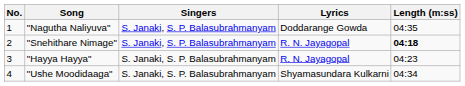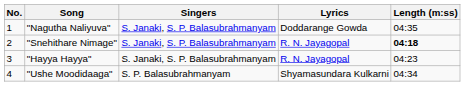 <table class="wikitable" style="font-size:95%;">
 <tr>
 <th>No.</th>
 <th>Song</th>
 <th>Singers</th>
 <th>Lyrics</th>
 <th>Length (m:ss)</th>
 </tr>
 <tr>
 <td>1</td>
 <td>"Nagutha Naliyuva"</td>
 <td><a href='#'>S. Janaki</a>, <a href='#'>S. P. Balasubrahmanyam</a></td>
 <td>Doddarange Gowda</td>
 <td>04:35</td>
 </tr>
 <tr>
 <td>2</td>
 <td>"Snehithare Nimage"</td>
 <td><a href='#'>S. Janaki</a>, <a href='#'>S. P. Balasubrahmanyam</a></td>
 <td><a href='#'>R. N. Jayagopal</a></td>
 <td><strong>04:18</strong></td>
 </tr>
 <tr>
 <td>3</td>
 <td>"Hayya Hayya"</td>
 <td>S. Janaki, S. P. Balasubrahmanyam</td>
 <td><a href='#'>R. N. Jayagopal</a></td>
 <td>04:23</td>
 </tr>
 <tr>
 <td>4</td>
 <td>"Ushe Moodidaaga"</td>
-<td>S. Janaki, S. P. Balasubrahmanyam</td>
+<td>S. P. Balasubrahmanyam</td>
 <td>Shyamasundara Kulkarni</td>
 <td>04:34</td>
 </tr>
 </table>
